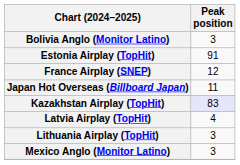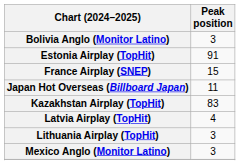 <table class="wikitable sortable plainrowheaders" style="text-align:center;">
 <tr>
 <th scope="col">Chart (2024–2025)</th>
 <th scope="col">Peak<br>position</th>
 </tr>
 <tr>
 <th scope="row">Bolivia Anglo (<a href='#'>Monitor Latino</a>)</th>
 <td>3</td>
 </tr>
 <tr>
 <th scope="row">Estonia Airplay (<a href='#'>TopHit</a>)</th>
 <td>91</td>
 </tr>
 <tr>
 <th scope="row">France Airplay (<a href='#'>SNEP</a>)</th>
-<td>12</td>
+<td>15</td>
 </tr>
 <tr>
 <th scope="row">Japan Hot Overseas (<em><a href='#'>Billboard Japan</a></em>)</th>
 <td>11</td>
 </tr>
 <tr>
 <th scope="row">Kazakhstan Airplay (<a href='#'>TopHit</a>)</th>
-<td style="background: lavender;">83</td>
+<td>83</td>
 </tr>
 <tr>
 <th scope="row">Latvia Airplay (<a href='#'>TopHit</a>)</th>
 <td>4</td>
 </tr>
 <tr>
 <th scope="row">Lithuania Airplay (<a href='#'>TopHit</a>)</th>
 <td>3</td>
 </tr>
 <tr>
 <th scope="row">Mexico Anglo (<a href='#'>Monitor Latino</a>)</th>
 <td>3</td>
 </tr>
 <tr>
 </tr>
 <tr>
 </tr>
 </table>
